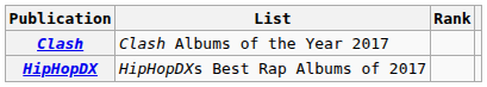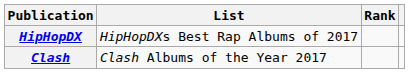 <table class="wikitable sortable plainrowheaders" style="border:none; margin:0;">
 <tr>
 <th scope="col">Publication</th>
 <th scope="col" class="unsortable">List</th>
 <th scope="col" data-sort-type="number">Rank</th>
 <th scope="col" class="unsortable"></th>
 </tr>
 <tr>
+<th scope="row"><em><a href='#'>HipHopDX</a></em></th>
+<td><em>HipHopDX</em>s Best Rap Albums of 2017</td>
+<td></td>
+<td></td>
+</tr>
+<tr>
 <th scope="row"><em><a href='#'>Clash</a></em></th>
 <td><em>Clash</em> Albums of the Year 2017</td>
 <td></td>
 <td></td>
 </tr>
-<tr>
-<th scope="row"><em><a href='#'>HipHopDX</a></em></th>
-<td><em>HipHopDX</em>s Best Rap Albums of 2017</td>
-<td></td>
-<td></td>
-</tr>
 </table>
